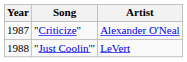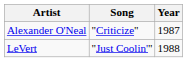 <table class="wikitable sortable">
 <tr>
+<th>Artist</th>
+<th>Song</th>
 <th>Year</th>
-<th>Song</th>
-<th>Artist</th>
 </tr>
 <tr>
+<td><a href='#'>Alexander O'Neal</a></td>
+<td>"<a href='#'>Criticize</a>"</td>
 <td>1987</td>
-<td>"<a href='#'>Criticize</a>"</td>
-<td><a href='#'>Alexander O'Neal</a></td>
 </tr>
 <tr>
+<td><a href='#'>LeVert</a></td>
+<td>"<a href='#'>Just Coolin'</a>"</td>
 <td>1988</td>
-<td>"<a href='#'>Just Coolin'</a>"</td>
-<td><a href='#'>LeVert</a></td>
 </tr>
 </table>
